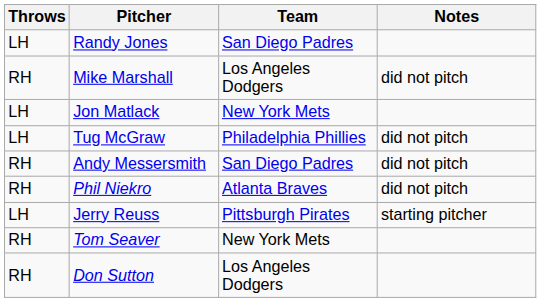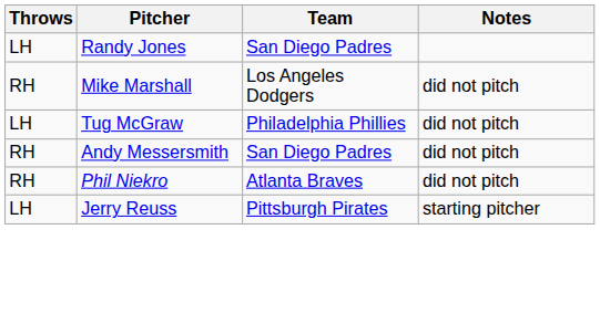 <table class=wikitable>
 <tr>
 <th width="50">Throws</th>
 <th width="140">Pitcher</th>
 <th width="150">Team</th>
 <th width="150">Notes</th>
 </tr>
 <tr>
 <td>LH</td>
 <td><a href='#'>Randy Jones</a></td>
 <td><a href='#'>San Diego Padres</a></td>
 <td></td>
 </tr>
 <tr>
 <td>RH</td>
 <td><a href='#'>Mike Marshall</a></td>
 <td>Los Angeles Dodgers</td>
 <td>did not pitch</td>
-</tr>
-<tr>
-<td>LH</td>
-<td><a href='#'>Jon Matlack</a></td>
-<td><a href='#'>New York Mets</a></td>
-<td></td>
 </tr>
 <tr>
 <td>LH</td>
 <td><a href='#'>Tug McGraw</a></td>
 <td><a href='#'>Philadelphia Phillies</a></td>
 <td>did not pitch</td>
 </tr>
 <tr>
 <td>RH</td>
 <td><a href='#'>Andy Messersmith</a></td>
 <td><a href='#'>San Diego Padres</a></td>
 <td>did not pitch</td>
 </tr>
 <tr>
 <td>RH</td>
 <td><em><a href='#'>Phil Niekro</a></em></td>
 <td><a href='#'>Atlanta Braves</a></td>
 <td>did not pitch</td>
 </tr>
 <tr>
 <td>LH</td>
 <td><a href='#'>Jerry Reuss</a></td>
 <td><a href='#'>Pittsburgh Pirates</a></td>
 <td>starting pitcher</td>
 </tr>
-<tr>
-<td>RH</td>
-<td><em><a href='#'>Tom Seaver</a></em></td>
-<td>New York Mets</td>
-<td></td>
-</tr>
-<tr>
-<td>RH</td>
-<td><em><a href='#'>Don Sutton</a></em></td>
-<td>Los Angeles Dodgers</td>
-<td></td>
-</tr>
 </table>
